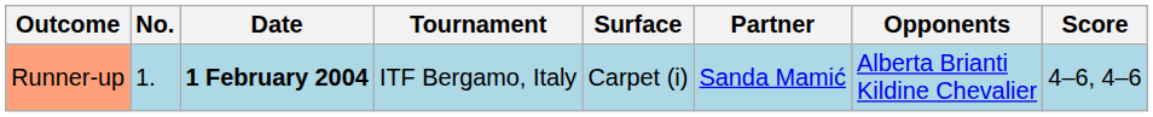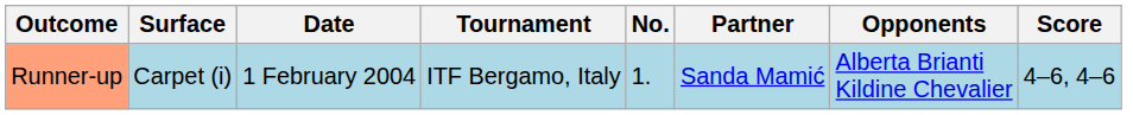 <table class="sortable wikitable" style=font-size:97%>
 <tr>
 <th>Outcome</th>
-<th>No.</th>
+<th>Surface</th>
 <th>Date</th>
 <th>Tournament</th>
-<th>Surface</th>
+<th>No.</th>
 <th>Partner</th>
 <th>Opponents</th>
 <th class="unsortable">Score</th>
 </tr>
 <tr style="background:lightblue;">
 <td style="background:#ffa07a;">Runner-up</td>
+<td>Carpet (i)</td>
+<td>1 February 2004</td>
+<td>ITF Bergamo, Italy</td>
 <td>1.</td>
-<td><strong>1 February 2004</strong></td>
-<td>ITF Bergamo, Italy</td>
-<td>Carpet (i)</td>
 <td> <a href='#'>Sanda Mamić</a></td>
 <td> <a href='#'>Alberta Brianti</a> <br>  <a href='#'>Kildine Chevalier</a></td>
 <td>4–6, 4–6</td>
 </tr>
 </table>
